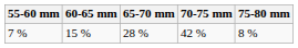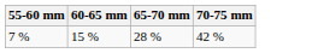 <table class="wikitable">
 <tr>
 <th>55-60 mm</th>
 <th>60-65 mm</th>
 <th>65-70 mm</th>
 <th>70-75 mm</th>
-<th>75-80 mm</th>
 </tr>
 <tr>
 <td>7 %</td>
 <td>15 %</td>
 <td>28 %</td>
 <td>42 %</td>
-<td>8 %</td>
 </tr>
 </table>
